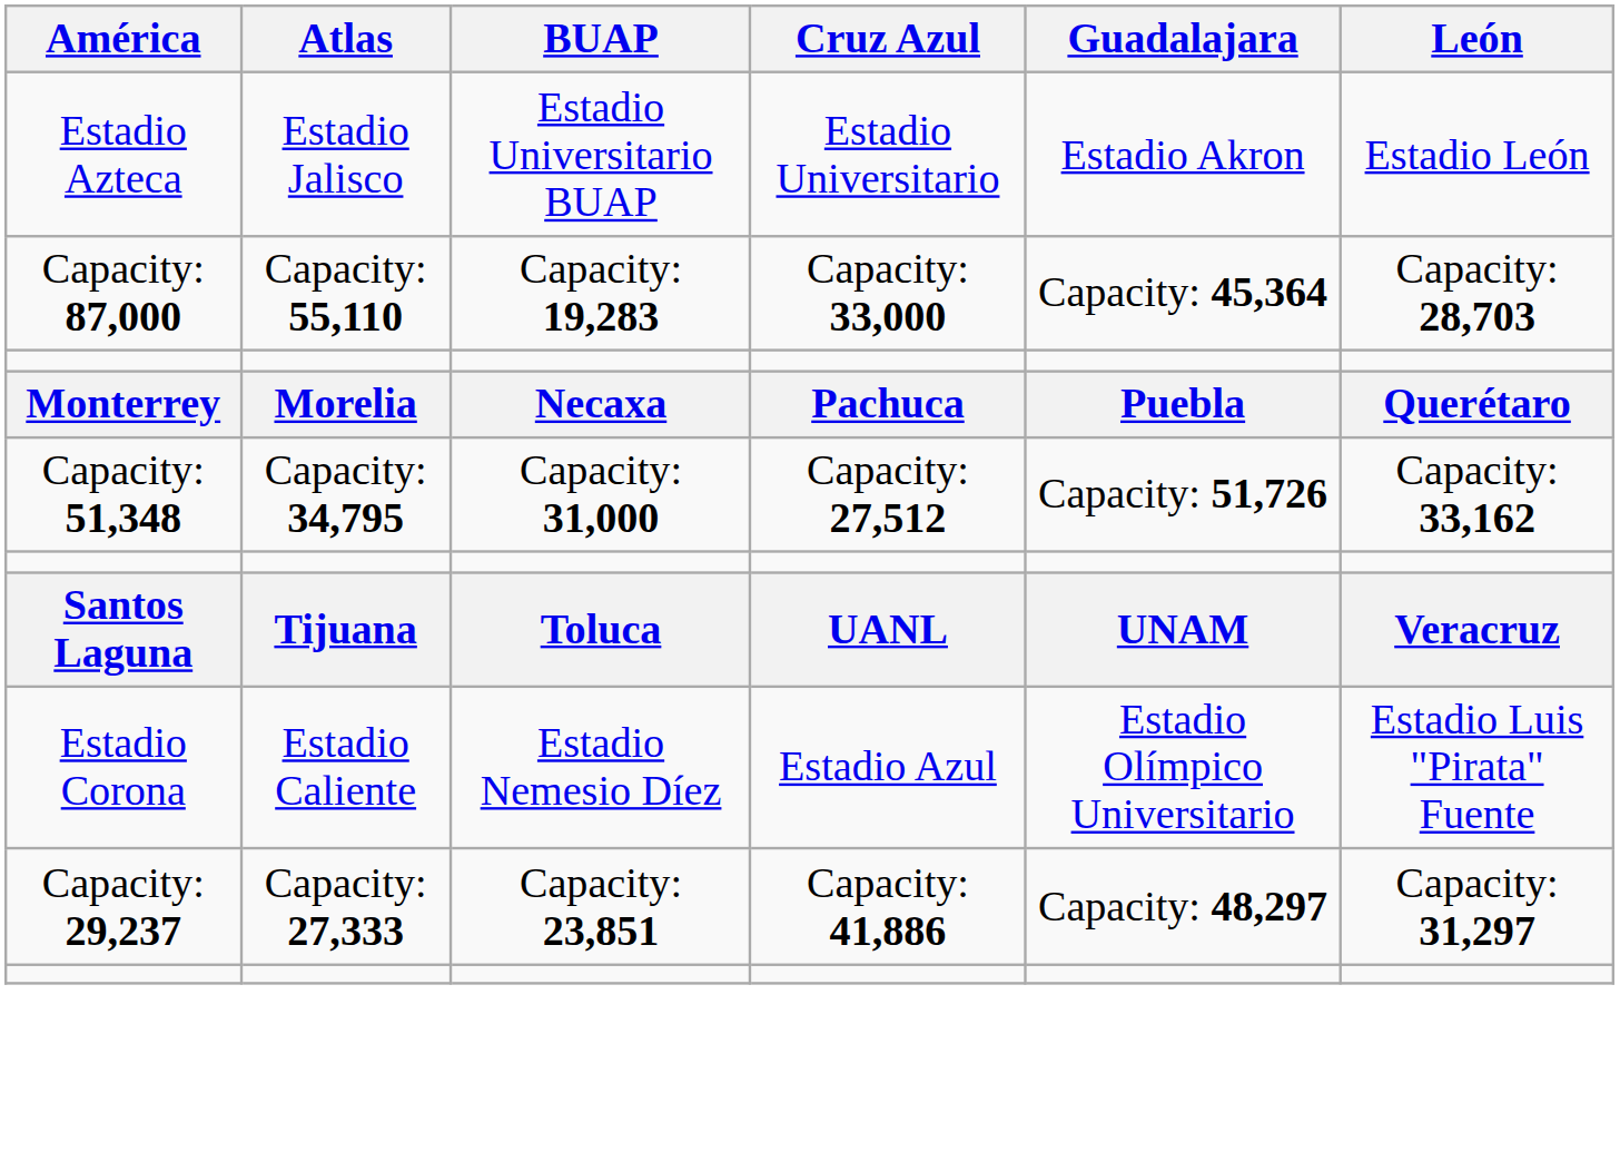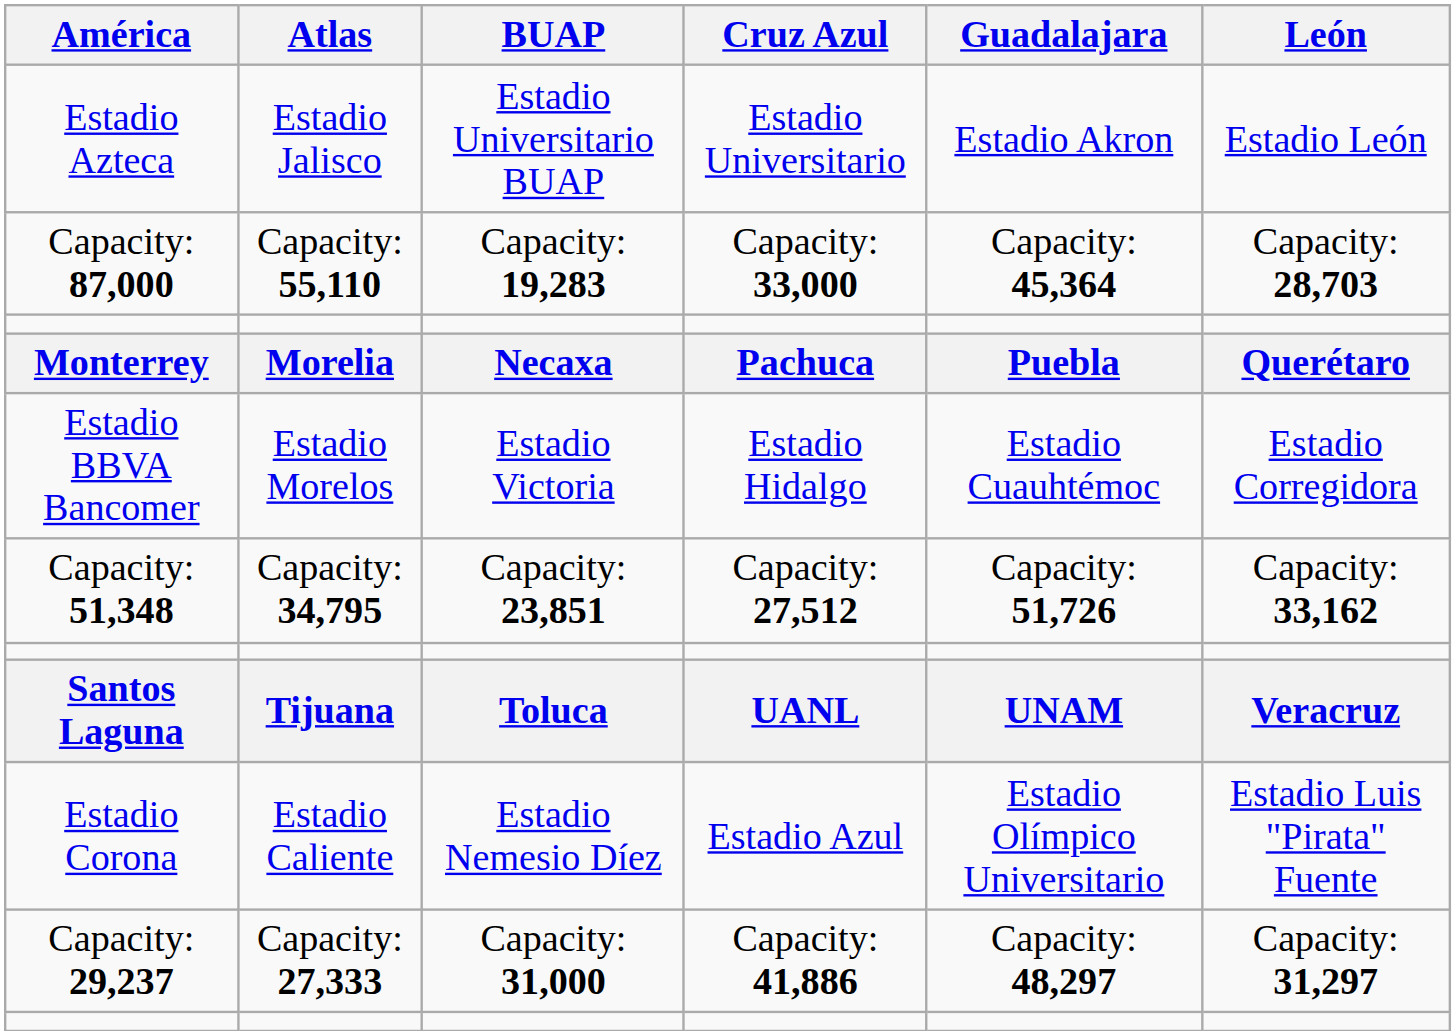 <table class="wikitable" style="text-align:center">
 <tr>
 <th><a href='#'>América</a></th>
 <th><a href='#'>Atlas</a></th>
 <th><a href='#'>BUAP</a></th>
 <th><a href='#'>Cruz Azul</a></th>
 <th><a href='#'>Guadalajara</a></th>
 <th><a href='#'>León</a></th>
 </tr>
 <tr>
 <td><a href='#'>Estadio Azteca</a></td>
 <td><a href='#'>Estadio Jalisco</a></td>
 <td><a href='#'>Estadio Universitario BUAP</a></td>
 <td><a href='#'>Estadio Universitario</a></td>
 <td><a href='#'>Estadio Akron</a></td>
 <td><a href='#'>Estadio León</a></td>
 </tr>
 <tr>
 <td>Capacity: <strong> 87,000</strong></td>
 <td>Capacity: <strong>55,110</strong></td>
 <td>Capacity: <strong>19,283</strong></td>
 <td>Capacity: <strong>33,000</strong></td>
 <td>Capacity: <strong>45,364</strong></td>
 <td>Capacity: <strong>28,703</strong></td>
 </tr>
 <tr>
 <td></td>
 <td></td>
 <td></td>
 <td></td>
 <td></td>
 <td></td>
 </tr>
 <tr>
 <th><a href='#'>Monterrey</a></th>
 <th><a href='#'>Morelia</a></th>
 <th><a href='#'>Necaxa</a></th>
 <th><a href='#'>Pachuca</a></th>
 <th><a href='#'>Puebla</a></th>
 <th><a href='#'>Querétaro</a></th>
 </tr>
 <tr>
+<td><a href='#'>Estadio BBVA Bancomer</a></td>
+<td><a href='#'>Estadio Morelos</a></td>
+<td><a href='#'>Estadio Victoria</a></td>
+<td><a href='#'>Estadio Hidalgo</a></td>
+<td><a href='#'>Estadio Cuauhtémoc</a></td>
+<td><a href='#'>Estadio Corregidora</a></td>
+</tr>
+<tr>
 <td>Capacity: <strong>51,348</strong></td>
 <td>Capacity: <strong>34,795</strong></td>
-<td>Capacity: <strong>31,000</strong></td>
+<td>Capacity: <strong>23,851</strong></td>
 <td>Capacity: <strong>27,512</strong></td>
 <td>Capacity: <strong>51,726</strong></td>
 <td>Capacity: <strong>33,162</strong></td>
 </tr>
 <tr>
 <td></td>
 <td></td>
 <td></td>
 <td></td>
 <td></td>
 <td></td>
 </tr>
 <tr>
 <th><a href='#'>Santos Laguna</a></th>
 <th><a href='#'>Tijuana</a></th>
 <th><a href='#'>Toluca</a></th>
 <th><a href='#'>UANL</a></th>
 <th><a href='#'>UNAM</a></th>
 <th><a href='#'>Veracruz</a></th>
 </tr>
 <tr>
 <td><a href='#'>Estadio Corona</a></td>
 <td><a href='#'>Estadio Caliente</a></td>
 <td><a href='#'>Estadio Nemesio Díez</a></td>
 <td><a href='#'>Estadio Azul</a></td>
 <td><a href='#'>Estadio Olímpico Universitario</a></td>
 <td><a href='#'>Estadio Luis "Pirata" Fuente</a></td>
 </tr>
 <tr>
 <td>Capacity: <strong>29,237</strong></td>
 <td>Capacity: <strong>27,333</strong></td>
-<td>Capacity: <strong>23,851</strong></td>
+<td>Capacity: <strong>31,000</strong></td>
 <td>Capacity: <strong>41,886</strong></td>
 <td>Capacity: <strong>48,297</strong></td>
 <td>Capacity: <strong>31,297</strong></td>
 </tr>
 <tr>
 <td></td>
 <td></td>
 <td></td>
 <td></td>
 <td></td>
 <td></td>
 </tr>
 </table>
